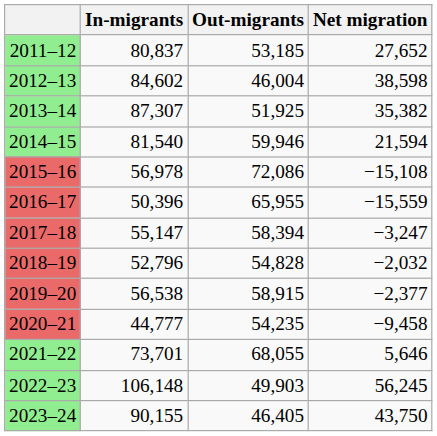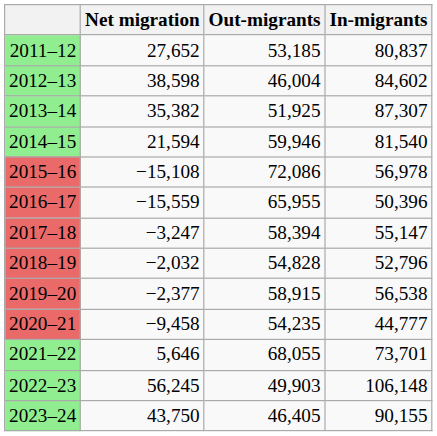 <table class="wikitable">
 <tr>
 <th></th>
+<th>Net migration</th>
+<th>Out-migrants</th>
 <th>In-migrants</th>
-<th>Out-migrants</th>
-<th>Net migration</th>
 </tr>
 <tr align="right">
 <td style="background: #90EE90;">2011–12</td>
+<td> 27,652</td>
+<td> 53,185</td>
 <td> 80,837</td>
-<td> 53,185</td>
-<td> 27,652</td>
 </tr>
 <tr align="right">
 <td style="background: #90EE90;">2012–13</td>
+<td> 38,598</td>
+<td> 46,004</td>
 <td> 84,602</td>
-<td> 46,004</td>
-<td> 38,598</td>
 </tr>
 <tr align="right">
 <td style="background: #90EE90;">2013–14</td>
+<td> 35,382</td>
+<td> 51,925</td>
 <td> 87,307</td>
-<td> 51,925</td>
-<td> 35,382</td>
 </tr>
 <tr align="right">
 <td style="background: #90EE90;">2014–15</td>
+<td> 21,594</td>
+<td> 59,946</td>
 <td> 81,540</td>
-<td> 59,946</td>
-<td> 21,594</td>
 </tr>
 <tr align="right">
 <td style="background: #EA6A6A;">2015–16</td>
+<td> −15,108</td>
+<td> 72,086</td>
 <td> 56,978</td>
-<td> 72,086</td>
-<td> −15,108</td>
 </tr>
 <tr align="right">
 <td style="background: #EA6A6A;">2016–17</td>
+<td> −15,559</td>
+<td> 65,955</td>
 <td> 50,396</td>
-<td> 65,955</td>
-<td> −15,559</td>
 </tr>
 <tr align="right">
 <td style="background: #EA6A6A;">2017–18</td>
+<td> −3,247</td>
+<td> 58,394</td>
 <td> 55,147</td>
-<td> 58,394</td>
-<td> −3,247</td>
 </tr>
 <tr align="right">
 <td style="background: #EA6A6A;">2018–19</td>
+<td> −2,032</td>
+<td> 54,828</td>
 <td> 52,796</td>
-<td> 54,828</td>
-<td> −2,032</td>
 </tr>
 <tr align="right">
 <td style="background: #EA6A6A;">2019–20</td>
+<td> −2,377</td>
+<td> 58,915</td>
 <td> 56,538</td>
-<td> 58,915</td>
-<td> −2,377</td>
 </tr>
 <tr align="right">
 <td style="background: #EA6A6A;">2020–21</td>
+<td> −9,458</td>
+<td> 54,235</td>
 <td> 44,777</td>
-<td> 54,235</td>
-<td> −9,458</td>
 </tr>
 <tr align="right">
 <td style="background: #90EE90;">2021–22</td>
+<td> 5,646</td>
+<td> 68,055</td>
 <td> 73,701</td>
-<td> 68,055</td>
-<td> 5,646</td>
 </tr>
 <tr align="right">
 <td style="background: #90EE90;">2022–23</td>
+<td> 56,245</td>
+<td> 49,903</td>
 <td> 106,148</td>
-<td> 49,903</td>
-<td> 56,245</td>
 </tr>
 <tr align="right">
 <td style="background: #90EE90;">2023–24</td>
+<td> 43,750</td>
+<td> 46,405</td>
 <td> 90,155</td>
-<td> 46,405</td>
-<td> 43,750</td>
 </tr>
 </table>
